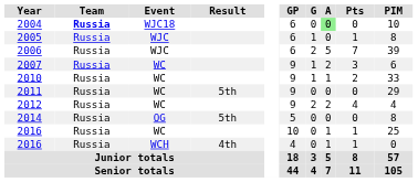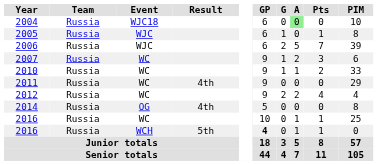 <table border="0" cellpadding="1" cellspacing="0" style="text-align:center; width:40em">
 <tr ALIGN="center" bgcolor="#e0e0e0">
 <th>Year</th>
 <th>Team</th>
 <th>Event</th>
 <th>Result</th>
 <th rowspan="99" bgcolor="#ffffff"> </th>
 <th>GP</th>
 <th>G</th>
 <th>A</th>
 <th>Pts</th>
 <th>PIM</th>
 </tr>
 <tr>
 <td><a href='#'>2004</a></td>
-<td><strong><a href='#'>Russia</a></strong></td>
+<td><a href='#'>Russia</a></td>
 <td><a href='#'>WJC18</a></td>
 <td></td>
 <td>6</td>
 <td>0</td>
 <td style="background: lightgreen;">0</td>
 <td>0</td>
 <td>10</td>
 </tr>
 <tr bgcolor="#f0f0f0">
 <td><a href='#'>2005</a></td>
 <td><a href='#'>Russia</a></td>
 <td><a href='#'>WJC</a></td>
 <td></td>
 <td>6</td>
 <td>1</td>
 <td>0</td>
 <td>1</td>
 <td>8</td>
 </tr>
 <tr>
 <td><a href='#'>2006</a></td>
 <td>Russia</td>
 <td>WJC</td>
 <td></td>
 <td>6</td>
 <td>2</td>
 <td>5</td>
 <td>7</td>
 <td>39</td>
 </tr>
 <tr bgcolor="#f0f0f0">
 <td><a href='#'>2007</a></td>
 <td><a href='#'>Russia</a></td>
 <td><a href='#'>WC</a></td>
 <td></td>
 <td>9</td>
 <td>1</td>
 <td>2</td>
 <td>3</td>
 <td>6</td>
 </tr>
 <tr>
 <td><a href='#'>2010</a></td>
 <td>Russia</td>
 <td>WC</td>
 <td></td>
 <td>9</td>
 <td>1</td>
 <td>1</td>
 <td>2</td>
 <td>33</td>
 </tr>
 <tr bgcolor="#f0f0f0">
 <td><a href='#'>2011</a></td>
 <td>Russia</td>
 <td>WC</td>
-<td>5th</td>
+<td>4th</td>
 <td>9</td>
 <td>0</td>
 <td>0</td>
 <td>0</td>
 <td>29</td>
 </tr>
 <tr>
 <td><a href='#'>2012</a></td>
 <td>Russia</td>
 <td>WC</td>
 <td></td>
 <td>9</td>
 <td>2</td>
 <td>2</td>
 <td>4</td>
 <td>4</td>
 </tr>
 <tr bgcolor="#f0f0f0">
 <td><a href='#'>2014</a></td>
 <td>Russia</td>
 <td><a href='#'>OG</a></td>
-<td>5th</td>
+<td>4th</td>
 <td>5</td>
 <td>0</td>
 <td>0</td>
 <td>0</td>
 <td>8</td>
 </tr>
 <tr>
 <td><a href='#'>2016</a></td>
 <td>Russia</td>
 <td>WC</td>
 <td></td>
 <td>10</td>
 <td>0</td>
 <td>1</td>
 <td>1</td>
 <td>25</td>
 </tr>
 <tr bgcolor="#f0f0f0">
 <td><a href='#'>2016</a></td>
 <td>Russia</td>
 <td><a href='#'>WCH</a></td>
-<td>4th</td>
-<td>4</td>
+<td>5th</td>
+<td><strong>4</strong></td>
 <td>0</td>
 <td>1</td>
 <td>1</td>
 <td>0</td>
 </tr>
 <tr bgcolor="#e0e0e0">
 <th colspan="4">Junior totals</th>
 <th>18</th>
 <th>3</th>
 <th>5</th>
 <th>8</th>
 <th>57</th>
 </tr>
 <tr bgcolor="#e0e0e0">
 <th colspan=4>Senior totals</th>
 <th>44</th>
 <th>4</th>
 <th>7</th>
 <th>11</th>
 <th>105</th>
 </tr>
 </table>
